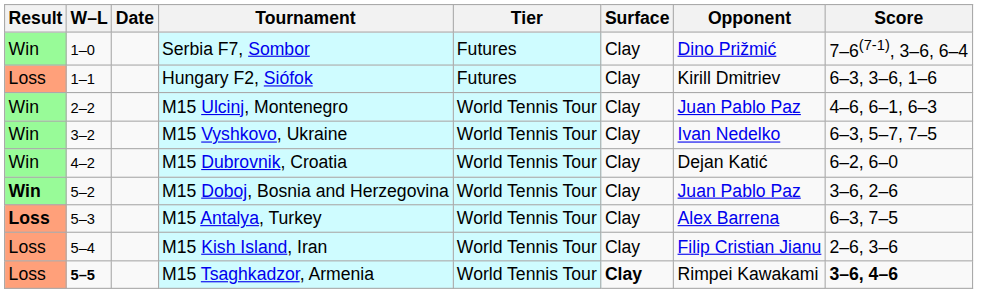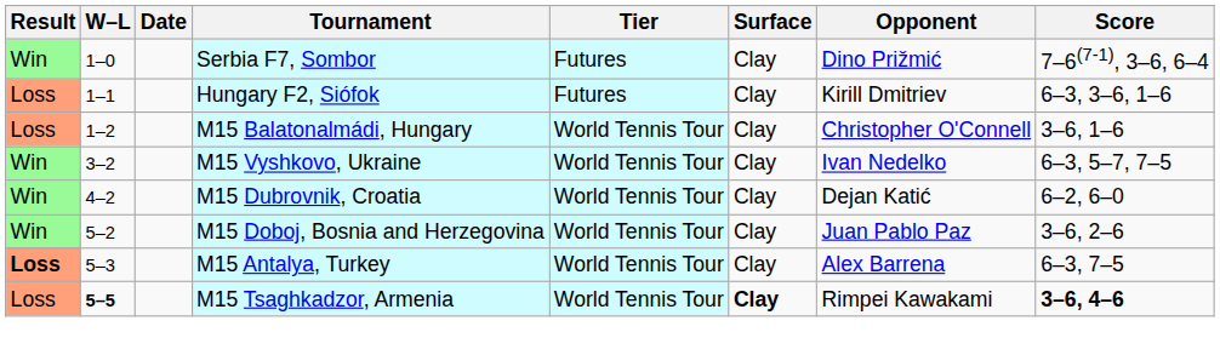 <table class="sortable wikitable">
 <tr>
 <th>Result</th>
 <th class="unsortable">W–L</th>
 <th>Date</th>
 <th>Tournament</th>
 <th>Tier</th>
 <th>Surface</th>
 <th>Opponent</th>
 <th class="unsortable">Score</th>
 </tr>
 <tr>
 <td bgcolor=98FB98>Win</td>
 <td><small>1–0</small></td>
 <td></td>
 <td style="background:#cffcff;">Serbia F7,  <a href='#'>Sombor</a></td>
 <td style="background:#cffcff;">Futures</td>
 <td>Clay</td>
 <td> <a href='#'>Dino Prižmić</a></td>
 <td>7–6<sup>(7-1)</sup>, 3–6, 6–4</td>
 </tr>
 <tr>
 <td bgcolor=FFA07A>Loss</td>
 <td><small>1–1</small></td>
 <td></td>
 <td style="background:#cffcff;">Hungary F2, <a href='#'>Siófok</a></td>
 <td style="background:#cffcff;">Futures</td>
 <td>Clay</td>
 <td> Kirill Dmitriev</td>
 <td>6–3, 3–6, 1–6</td>
 </tr>
 <tr>
-<td bgcolor=98FB98>Win</td>
-<td><small>2–2</small></td>
+<td bgcolor=FFA07A>Loss</td>
+<td><small>1–2</small></td>
 <td></td>
-<td style="background:#cffcff;">M15 <a href='#'>Ulcinj</a>, Montenegro</td>
+<td style="background:#cffcff;">M15 <a href='#'>Balatonalmádi</a>, Hungary</td>
 <td style="background:#cffcff;">World Tennis Tour</td>
 <td>Clay</td>
-<td> <a href='#'>Juan Pablo Paz</a></td>
-<td>4–6, 6–1, 6–3</td>
+<td> <a href='#'>Christopher O'Connell</a></td>
+<td>3–6, 1–6</td>
 </tr>
 <tr>
 <td bgcolor=98FB98>Win</td>
 <td><small>3–2</small></td>
 <td></td>
 <td style="background:#cffcff;">M15 <a href='#'>Vyshkovo</a>, Ukraine</td>
 <td style="background:#cffcff;">World Tennis Tour</td>
 <td>Clay</td>
 <td> <a href='#'>Ivan Nedelko</a></td>
 <td>6–3, 5–7, 7–5</td>
 </tr>
 <tr>
 <td bgcolor=98FB98>Win</td>
 <td><small>4–2</small></td>
 <td></td>
 <td style="background:#cffcff;">M15 <a href='#'>Dubrovnik</a>, Croatia</td>
 <td style="background:#cffcff;">World Tennis Tour</td>
 <td>Clay</td>
 <td> Dejan Katić</td>
 <td>6–2, 6–0</td>
 </tr>
 <tr>
-<td bgcolor=98FB98><strong>Win</strong></td>
+<td bgcolor=98FB98>Win</td>
 <td><small>5–2</small></td>
 <td></td>
 <td style="background:#cffcff;">M15 <a href='#'>Doboj</a>, Bosnia and Herzegovina</td>
 <td style="background:#cffcff;">World Tennis Tour</td>
 <td>Clay</td>
 <td> <a href='#'>Juan Pablo Paz</a></td>
 <td>3–6, 2–6</td>
 </tr>
 <tr>
 <td bgcolor=FFA07A><strong>Loss</strong></td>
 <td><small>5–3</small></td>
 <td></td>
 <td style="background:#cffcff;">M15 <a href='#'>Antalya</a>, Turkey</td>
 <td style="background:#cffcff;">World Tennis Tour</td>
 <td>Clay</td>
 <td> <a href='#'>Alex Barrena</a></td>
 <td>6–3, 7–5</td>
 </tr>
 <tr>
 <td bgcolor=FFA07A>Loss</td>
-<td><small>5–4</small></td>
-<td></td>
-<td style="background:#cffcff;">M15 <a href='#'>Kish Island</a>, Iran</td>
-<td style="background:#cffcff;">World Tennis Tour</td>
-<td>Clay</td>
-<td> <a href='#'>Filip Cristian Jianu</a></td>
-<td>2–6, 3–6</td>
-</tr>
-<tr>
-<td bgcolor=FFA07A>Loss</td>
 <td><strong><small>5–5</small></strong></td>
 <td></td>
 <td style="background:#cffcff;">M15 <a href='#'>Tsaghkadzor</a>, Armenia</td>
 <td style="background:#cffcff;">World Tennis Tour</td>
 <td><strong>Clay</strong></td>
 <td> Rimpei Kawakami</td>
 <td><strong>3–6, 4–6</strong></td>
 </tr>
 </table>
